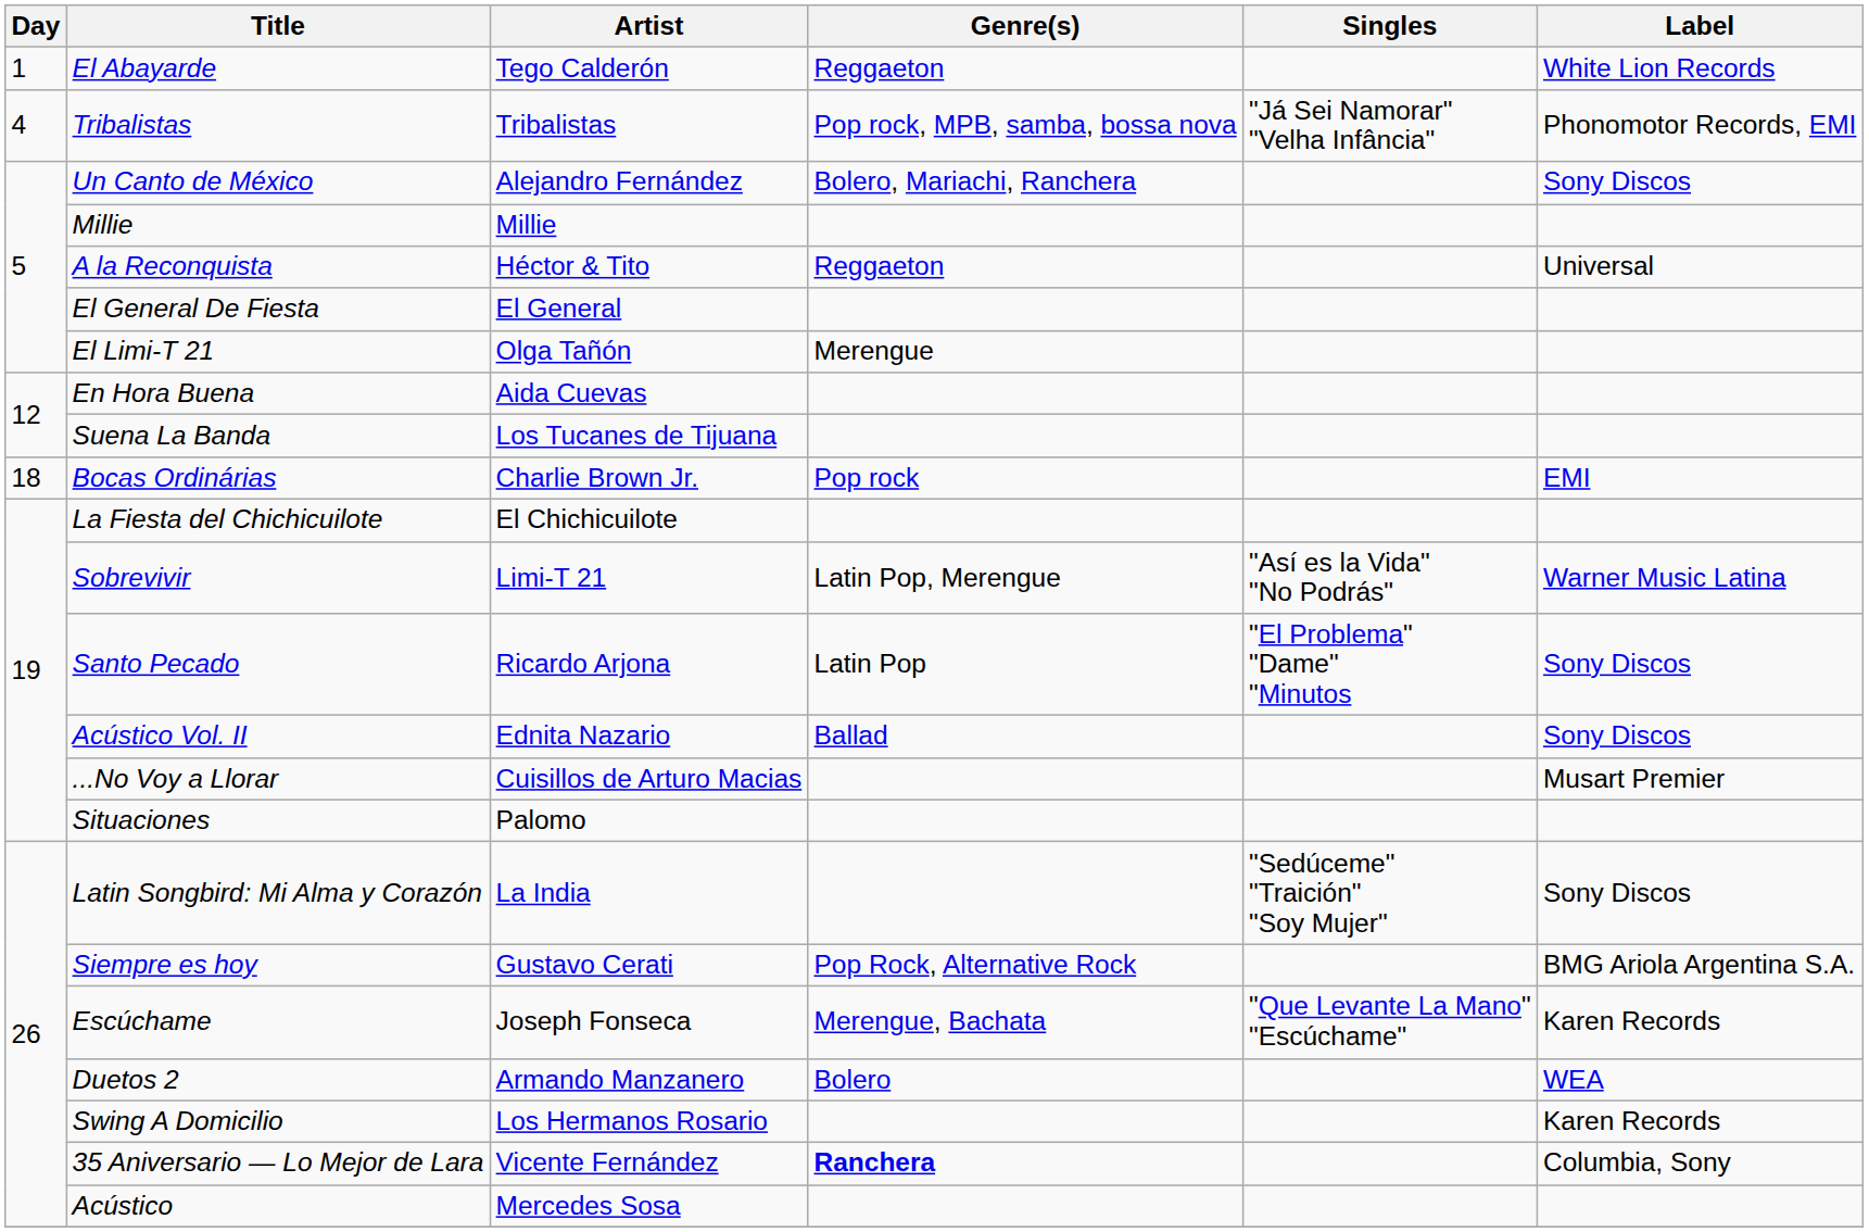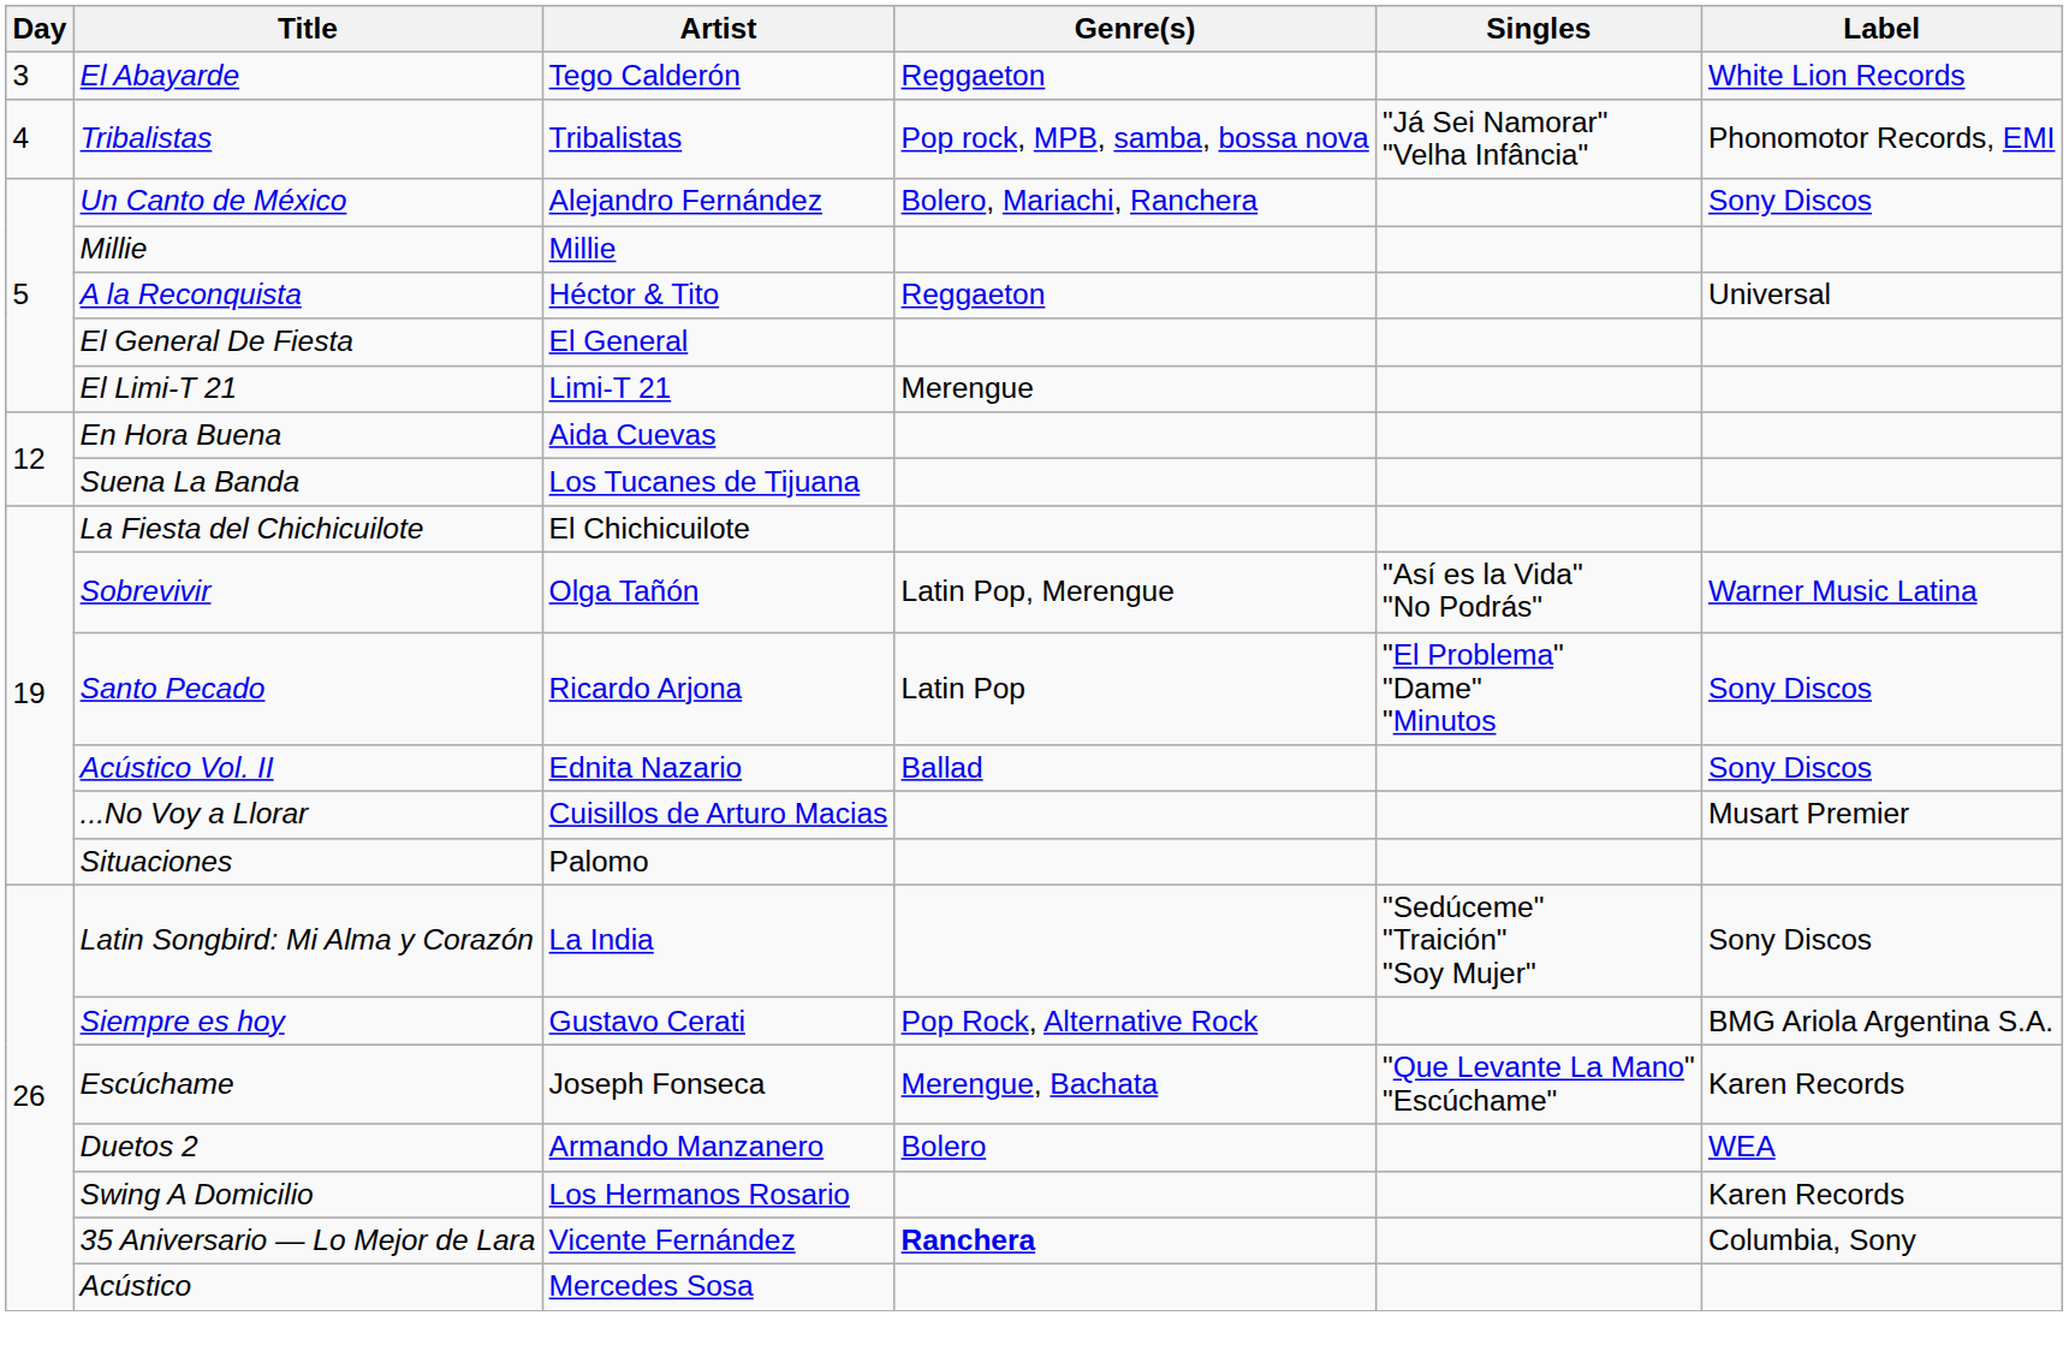 <table class="wikitable sortable" style="text-align: left;">
 <tr>
 <th>Day</th>
 <th>Title</th>
 <th>Artist</th>
 <th>Genre(s)</th>
 <th>Singles</th>
 <th>Label</th>
 </tr>
 <tr>
-<td>1</td>
+<td>3</td>
 <td><em><a href='#'>El Abayarde</a></em></td>
 <td><a href='#'>Tego Calderón</a></td>
 <td><a href='#'>Reggaeton</a></td>
 <td></td>
 <td><a href='#'>White Lion Records</a></td>
 </tr>
 <tr>
 <td>4</td>
 <td><em><a href='#'>Tribalistas</a></em></td>
 <td><a href='#'>Tribalistas</a></td>
 <td><a href='#'>Pop rock</a>, <a href='#'>MPB</a>, <a href='#'>samba</a>, <a href='#'>bossa nova</a></td>
 <td>"Já Sei Namorar"<br>"Velha Infância"</td>
 <td>Phonomotor Records, <a href='#'>EMI</a></td>
 </tr>
 <tr>
 <td rowspan="5">5</td>
 <td><em><a href='#'>Un Canto de México</a></em></td>
 <td><a href='#'>Alejandro Fernández</a></td>
 <td><a href='#'>Bolero</a>, <a href='#'>Mariachi</a>, <a href='#'>Ranchera</a></td>
 <td></td>
 <td><a href='#'>Sony Discos</a></td>
 </tr>
 <tr>
 <td><em>Millie</em></td>
 <td><a href='#'>Millie</a></td>
 <td></td>
 <td></td>
 <td></td>
 </tr>
 <tr>
 <td><em><a href='#'>A la Reconquista</a></em></td>
 <td><a href='#'>Héctor & Tito</a></td>
 <td><a href='#'>Reggaeton</a></td>
 <td></td>
 <td>Universal</td>
 </tr>
 <tr>
 <td><em>El General De Fiesta</em></td>
 <td><a href='#'>El General</a></td>
 <td></td>
 <td></td>
 <td></td>
 </tr>
 <tr>
 <td><em>El Limi-T 21</em></td>
-<td><a href='#'>Olga Tañón</a></td>
+<td><a href='#'>Limi-T 21</a></td>
 <td>Merengue</td>
 <td></td>
 <td></td>
 </tr>
 <tr>
 <td rowspan="2">12</td>
 <td><em>En Hora Buena</em></td>
 <td><a href='#'>Aida Cuevas</a></td>
 <td></td>
 <td></td>
 <td></td>
 </tr>
 <tr>
 <td><em>Suena La Banda</em></td>
 <td><a href='#'>Los Tucanes de Tijuana</a></td>
 <td></td>
 <td></td>
 <td></td>
 </tr>
 <tr>
-<td>18</td>
-<td><em><a href='#'>Bocas Ordinárias</a></em></td>
-<td><a href='#'>Charlie Brown Jr.</a></td>
-<td><a href='#'>Pop rock</a></td>
-<td></td>
-<td><a href='#'>EMI</a></td>
-</tr>
-<tr>
 <td rowspan="6">19</td>
 <td><em>La Fiesta del Chichicuilote</em></td>
 <td>El Chichicuilote</td>
 <td></td>
 <td></td>
 <td></td>
 </tr>
 <tr>
 <td><em><a href='#'>Sobrevivir</a></em></td>
-<td><a href='#'>Limi-T 21</a></td>
+<td><a href='#'>Olga Tañón</a></td>
 <td>Latin Pop, Merengue</td>
 <td>"Así es la Vida"<br>"No Podrás"</td>
 <td><a href='#'>Warner Music Latina</a></td>
 </tr>
 <tr>
 <td><em><a href='#'>Santo Pecado</a></em></td>
 <td><a href='#'>Ricardo Arjona</a></td>
 <td>Latin Pop</td>
 <td>"<a href='#'>El Problema</a>"<br>"Dame"<br>"<a href='#'>Minutos</a></td>
 <td><a href='#'>Sony Discos</a></td>
 </tr>
 <tr>
 <td><em><a href='#'>Acústico Vol. II</a></em></td>
 <td><a href='#'>Ednita Nazario</a></td>
 <td><a href='#'>Ballad</a></td>
 <td></td>
 <td><a href='#'>Sony Discos</a></td>
 </tr>
 <tr>
 <td><em>...No Voy a Llorar</em></td>
 <td><a href='#'>Cuisillos de Arturo Macias</a></td>
 <td></td>
 <td></td>
 <td>Musart Premier</td>
 </tr>
 <tr>
 <td><em>Situaciones</em></td>
 <td>Palomo</td>
 <td></td>
 <td></td>
 <td></td>
 </tr>
 <tr>
 <td rowspan="7">26</td>
 <td><em>Latin Songbird: Mi Alma y Corazón</em></td>
 <td><a href='#'>La India</a></td>
 <td></td>
 <td>"Sedúceme"<br>"Traición"<br>"Soy Mujer"</td>
 <td>Sony Discos</td>
 </tr>
 <tr>
 <td><em><a href='#'>Siempre es hoy</a></em></td>
 <td><a href='#'>Gustavo Cerati</a></td>
 <td><a href='#'>Pop Rock</a>, <a href='#'>Alternative Rock</a></td>
 <td></td>
 <td>BMG Ariola Argentina S.A.</td>
 </tr>
 <tr>
 <td><em>Escúchame</em></td>
 <td>Joseph Fonseca</td>
 <td><a href='#'>Merengue</a>, <a href='#'>Bachata</a></td>
 <td>"<a href='#'>Que Levante La Mano</a>"<br>"Escúchame"</td>
 <td>Karen Records</td>
 </tr>
 <tr>
 <td><em>Duetos 2</em></td>
 <td><a href='#'>Armando Manzanero</a></td>
 <td><a href='#'>Bolero</a></td>
 <td></td>
 <td><a href='#'>WEA</a></td>
 </tr>
 <tr>
 <td><em>Swing A Domicilio</em></td>
 <td><a href='#'>Los Hermanos Rosario</a></td>
 <td></td>
 <td></td>
 <td>Karen Records</td>
 </tr>
 <tr>
 <td><em>35 Aniversario — Lo Mejor de Lara</em></td>
 <td><a href='#'>Vicente Fernández</a></td>
 <td><strong><a href='#'>Ranchera</a></strong></td>
 <td></td>
 <td>Columbia, Sony</td>
 </tr>
 <tr>
 <td><em>Acústico</em></td>
 <td><a href='#'>Mercedes Sosa</a></td>
 <td></td>
 <td></td>
 <td></td>
 </tr>
 <tr>
 </tr>
 </table>
